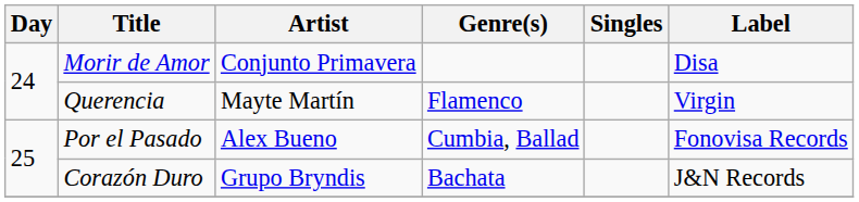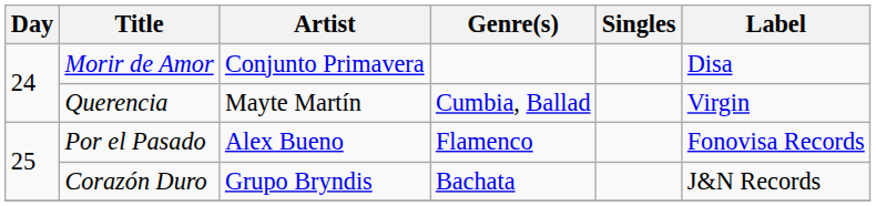 <table class="wikitable sortable" style="text-align: left;">
 <tr>
 <th>Day</th>
 <th>Title</th>
 <th>Artist</th>
 <th>Genre(s)</th>
 <th>Singles</th>
 <th>Label</th>
 </tr>
 <tr>
 <td rowspan="2">24</td>
 <td><em><a href='#'>Morir de Amor</a></em></td>
 <td><a href='#'>Conjunto Primavera</a></td>
 <td></td>
 <td></td>
 <td><a href='#'>Disa</a></td>
 </tr>
 <tr>
 <td><em>Querencia</em></td>
 <td>Mayte Martín</td>
-<td><a href='#'>Flamenco</a></td>
+<td><a href='#'>Cumbia</a>, <a href='#'>Ballad</a></td>
 <td></td>
 <td><a href='#'>Virgin</a></td>
 </tr>
 <tr>
 <td rowspan="2">25</td>
 <td><em>Por el Pasado</em></td>
 <td><a href='#'>Alex Bueno</a></td>
-<td><a href='#'>Cumbia</a>, <a href='#'>Ballad</a></td>
+<td><a href='#'>Flamenco</a></td>
 <td></td>
 <td><a href='#'>Fonovisa Records</a></td>
 </tr>
 <tr>
 <td><em>Corazón Duro</em></td>
 <td><a href='#'>Grupo Bryndis</a></td>
 <td><a href='#'>Bachata</a></td>
 <td></td>
 <td>J&N Records</td>
 </tr>
 <tr>
 </tr>
 </table>
